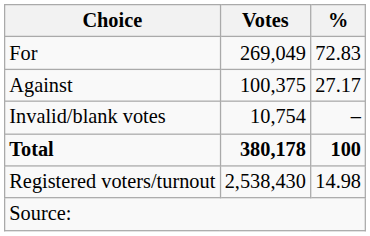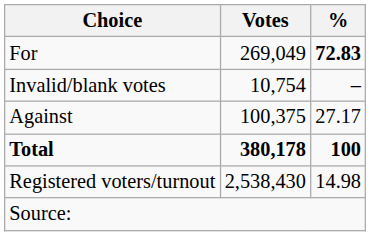 <table class=wikitable style=text-align:right>
 <tr>
 <th>Choice</th>
 <th>Votes</th>
 <th>%</th>
 </tr>
 <tr>
 <td align=left>For</td>
 <td>269,049</td>
-<td>72.83</td>
+<td><strong>72.83</strong></td>
+</tr>
+<tr>
+<td align=left>Invalid/blank votes</td>
+<td>10,754</td>
+<td>–</td>
 </tr>
 <tr>
 <td align=left>Against</td>
 <td>100,375</td>
 <td>27.17</td>
-</tr>
-<tr>
-<td align=left>Invalid/blank votes</td>
-<td>10,754</td>
-<td>–</td>
 </tr>
 <tr>
 <td align=left><strong>Total</strong></td>
 <td><strong>380,178</strong></td>
 <td><strong>100</strong></td>
 </tr>
 <tr>
 <td align=left>Registered voters/turnout</td>
 <td>2,538,430</td>
 <td>14.98</td>
 </tr>
 <tr>
 <td align=left colspan=3>Source: </td>
 </tr>
 </table>
